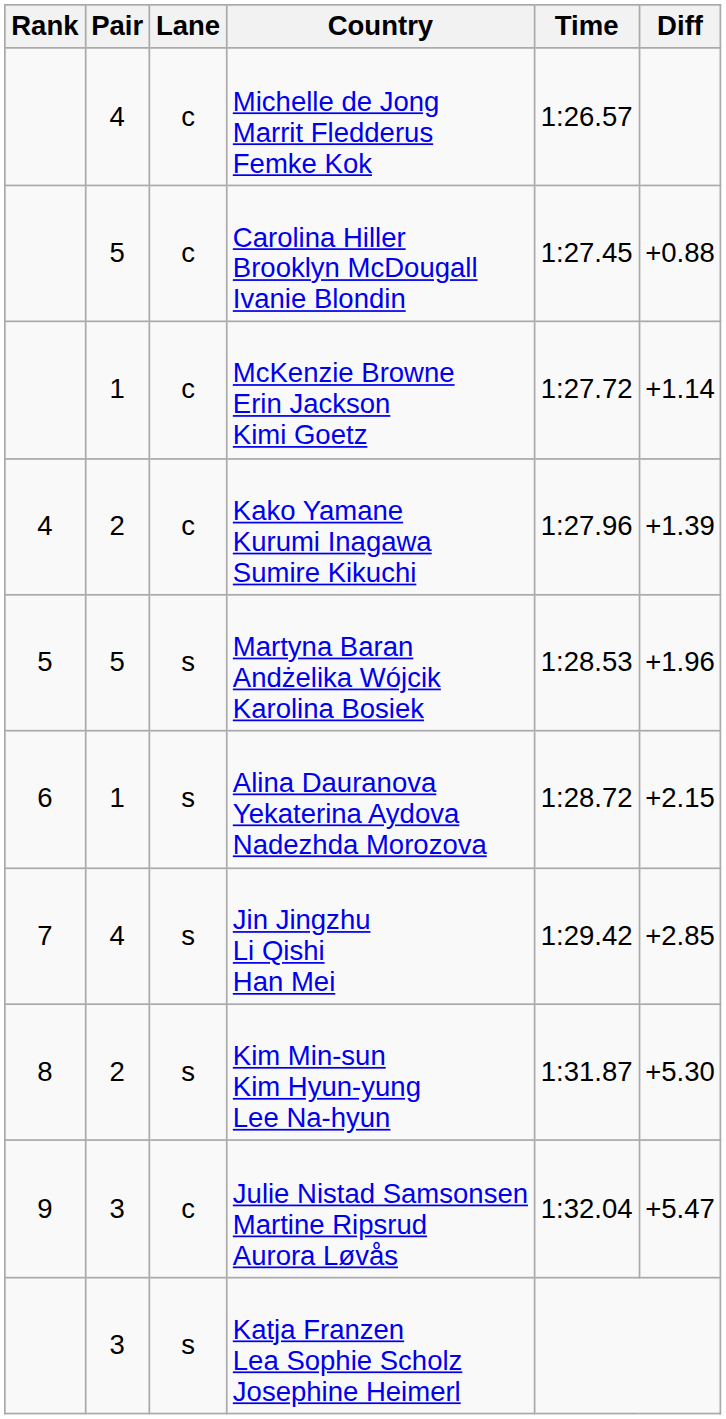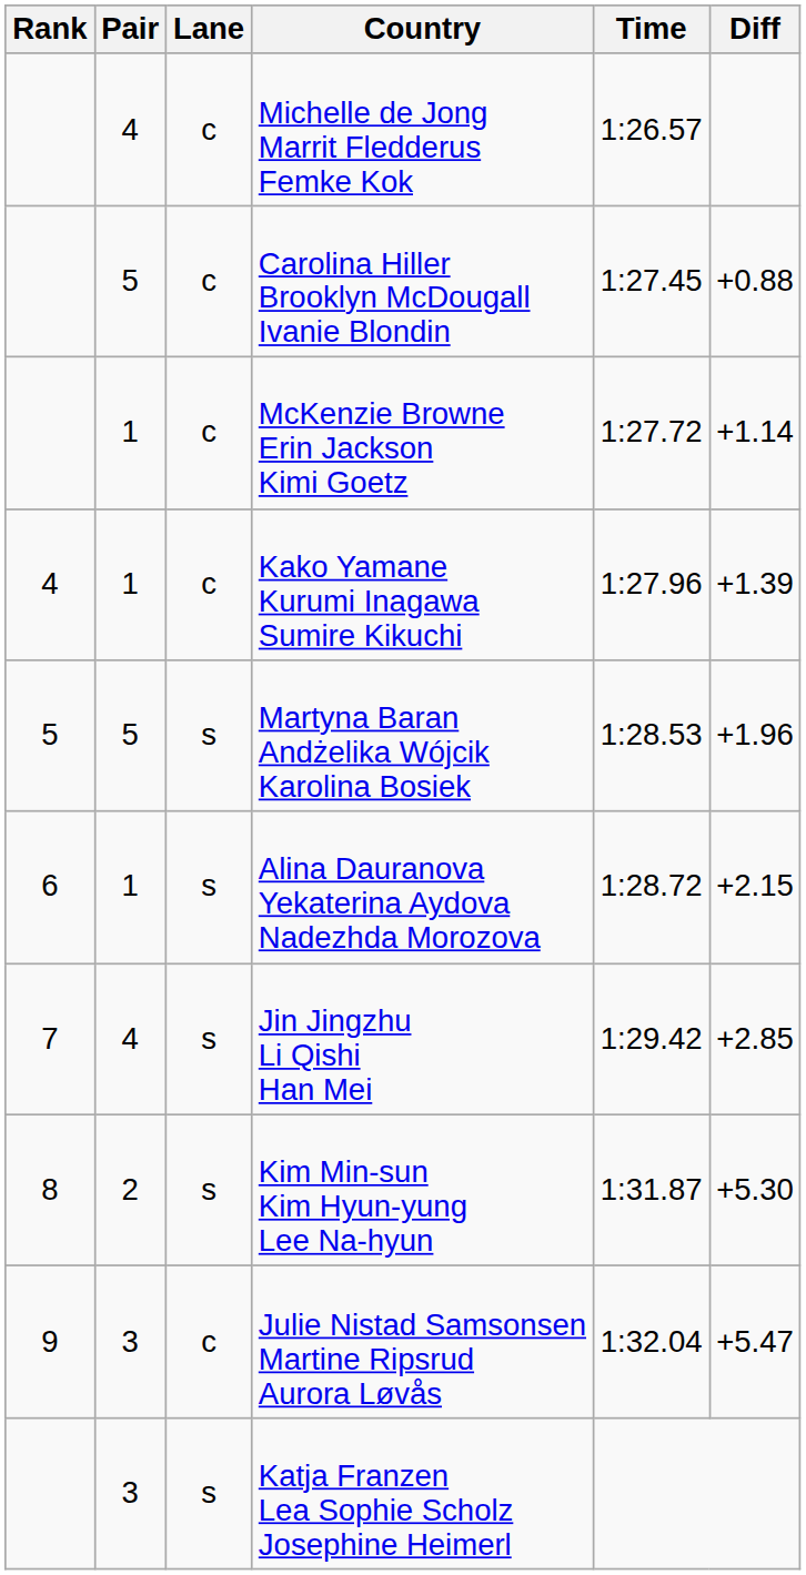 <table class="wikitable sortable" style="text-align:center">
 <tr>
 <th>Rank</th>
 <th>Pair</th>
 <th>Lane</th>
 <th>Country</th>
 <th>Time</th>
 <th>Diff</th>
 </tr>
 <tr>
 <td></td>
 <td>4</td>
 <td>c</td>
 <td align=left><br><a href='#'>Michelle de Jong</a><br><a href='#'>Marrit Fledderus</a><br><a href='#'>Femke Kok</a></td>
 <td>1:26.57</td>
 <td></td>
 </tr>
 <tr>
 <td></td>
 <td>5</td>
 <td>c</td>
 <td align=left><br><a href='#'>Carolina Hiller</a><br><a href='#'>Brooklyn McDougall</a><br><a href='#'>Ivanie Blondin</a></td>
 <td>1:27.45</td>
 <td>+0.88</td>
 </tr>
 <tr>
 <td></td>
 <td>1</td>
 <td>c</td>
 <td align=left><br><a href='#'>McKenzie Browne</a><br><a href='#'>Erin Jackson</a><br><a href='#'>Kimi Goetz</a></td>
 <td>1:27.72</td>
 <td>+1.14</td>
 </tr>
 <tr>
 <td>4</td>
-<td>2</td>
+<td>1</td>
 <td>c</td>
 <td align=left><br><a href='#'>Kako Yamane</a><br><a href='#'>Kurumi Inagawa</a><br><a href='#'>Sumire Kikuchi</a></td>
 <td>1:27.96</td>
 <td>+1.39</td>
 </tr>
 <tr>
 <td>5</td>
 <td>5</td>
 <td>s</td>
 <td align=left><br><a href='#'>Martyna Baran</a><br><a href='#'>Andżelika Wójcik</a><br><a href='#'>Karolina Bosiek</a></td>
 <td>1:28.53</td>
 <td>+1.96</td>
 </tr>
 <tr>
 <td>6</td>
 <td>1</td>
 <td>s</td>
 <td align=left><br><a href='#'>Alina Dauranova</a><br><a href='#'>Yekaterina Aydova</a><br><a href='#'>Nadezhda Morozova</a></td>
 <td>1:28.72</td>
 <td>+2.15</td>
 </tr>
 <tr>
 <td>7</td>
 <td>4</td>
 <td>s</td>
 <td align=left><br><a href='#'>Jin Jingzhu</a><br><a href='#'>Li Qishi</a><br><a href='#'>Han Mei</a></td>
 <td>1:29.42</td>
 <td>+2.85</td>
 </tr>
 <tr>
 <td>8</td>
 <td>2</td>
 <td>s</td>
 <td align=left><br><a href='#'>Kim Min-sun</a><br><a href='#'>Kim Hyun-yung</a><br><a href='#'>Lee Na-hyun</a></td>
 <td>1:31.87</td>
 <td>+5.30</td>
 </tr>
 <tr>
 <td>9</td>
 <td>3</td>
 <td>c</td>
 <td align=left><br><a href='#'>Julie Nistad Samsonsen</a><br><a href='#'>Martine Ripsrud</a><br><a href='#'>Aurora Løvås</a></td>
 <td>1:32.04</td>
 <td>+5.47</td>
 </tr>
 <tr>
 <td></td>
 <td>3</td>
 <td>s</td>
 <td align=left><br><a href='#'>Katja Franzen</a><br><a href='#'>Lea Sophie Scholz</a><br><a href='#'>Josephine Heimerl</a></td>
 <td colspan=2></td>
 </tr>
 </table>
